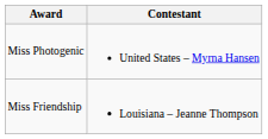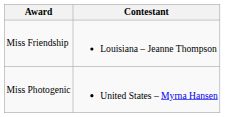 <table class="wikitable sortable unsortable" style="font-size: 95%;">
 <tr>
 <th>Award</th>
 <th>Contestant</th>
 </tr>
 <tr>
+<td>Miss Friendship</td>
+<td><br><ul><li> Louisiana – Jeanne Thompson</li></ul></td>
+</tr>
+<tr>
 <td>Miss Photogenic</td>
 <td><br><ul><li> United States – <a href='#'>Myrna Hansen</a></li></ul></td>
 </tr>
-<tr>
-<td>Miss Friendship</td>
-<td><br><ul><li> Louisiana – Jeanne Thompson</li></ul></td>
-</tr>
 </table>
